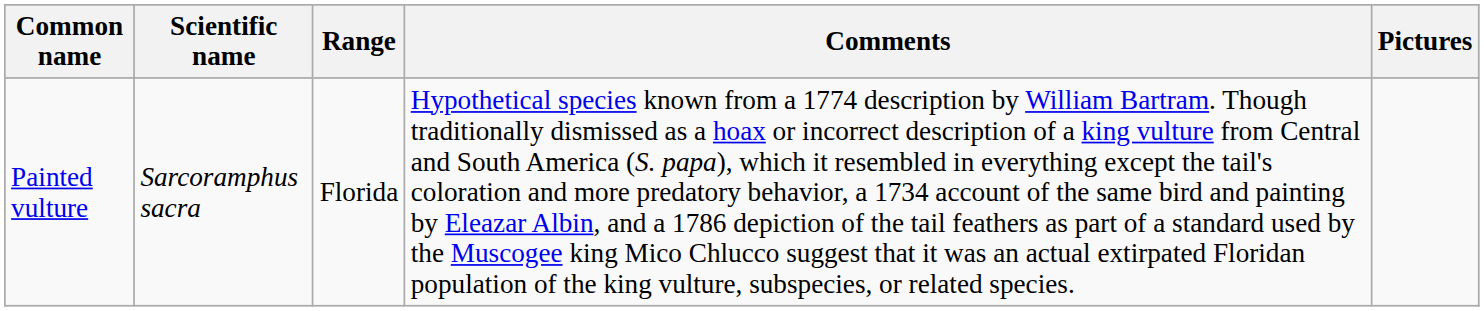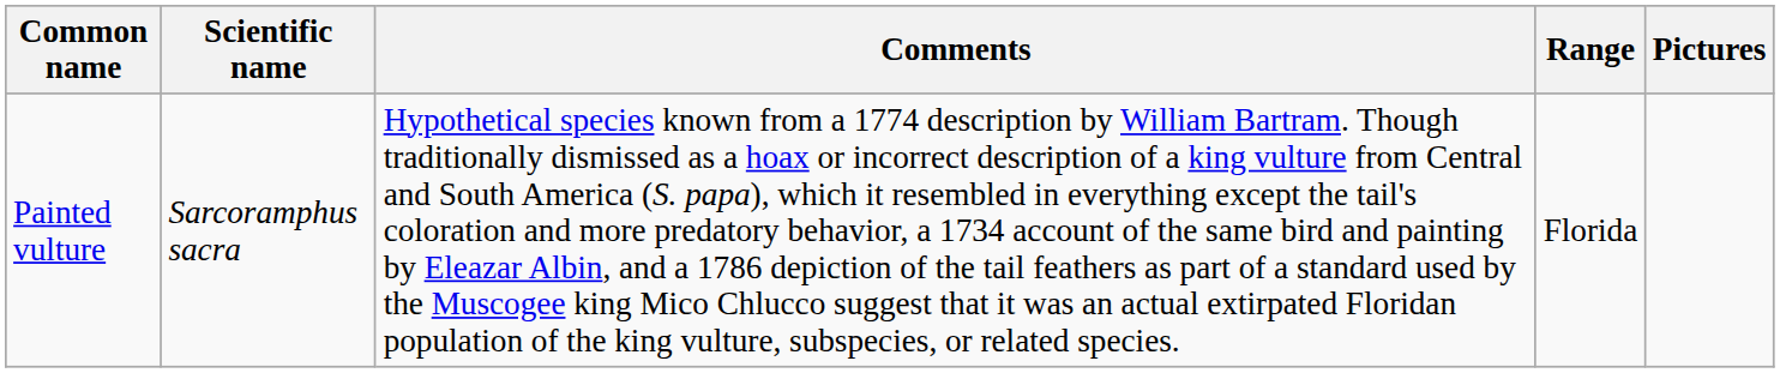 <table class="wikitable sortable">
 <tr>
 <th>Common name</th>
 <th>Scientific name</th>
+<th class="unsortable">Comments</th>
 <th>Range</th>
-<th class="unsortable">Comments</th>
 <th>Pictures</th>
 </tr>
 <tr>
 <td><a href='#'>Painted vulture</a></td>
 <td><em>Sarcoramphus sacra</em></td>
+<td><a href='#'>Hypothetical species</a> known from a 1774 description by <a href='#'>William Bartram</a>. Though traditionally dismissed as a <a href='#'>hoax</a> or incorrect description of a <a href='#'>king vulture</a> from Central and South America (<em>S. papa</em>), which it resembled in everything except the tail's coloration and more predatory behavior, a 1734 account of the same bird and painting by <a href='#'>Eleazar Albin</a>, and a 1786 depiction of the tail feathers as part of a standard used by the <a href='#'>Muscogee</a> king Mico Chlucco suggest that it was an actual extirpated Floridan population of the king vulture, subspecies, or related species.</td>
 <td>Florida</td>
-<td><a href='#'>Hypothetical species</a> known from a 1774 description by <a href='#'>William Bartram</a>. Though traditionally dismissed as a <a href='#'>hoax</a> or incorrect description of a <a href='#'>king vulture</a> from Central and South America (<em>S. papa</em>), which it resembled in everything except the tail's coloration and more predatory behavior, a 1734 account of the same bird and painting by <a href='#'>Eleazar Albin</a>, and a 1786 depiction of the tail feathers as part of a standard used by the <a href='#'>Muscogee</a> king Mico Chlucco suggest that it was an actual extirpated Floridan population of the king vulture, subspecies, or related species.</td>
 <td></td>
 </tr>
 </table>
